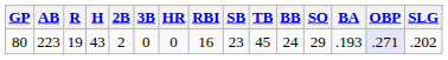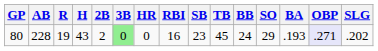 <table class="wikitable">
 <tr>
 <th><a href='#'>GP</a></th>
 <th><a href='#'>AB</a></th>
 <th><a href='#'>R</a></th>
 <th><a href='#'>H</a></th>
 <th><a href='#'>2B</a></th>
 <th><a href='#'>3B</a></th>
 <th><a href='#'>HR</a></th>
 <th><a href='#'>RBI</a></th>
 <th><a href='#'>SB</a></th>
 <th><a href='#'>TB</a></th>
 <th><a href='#'>BB</a></th>
 <th><a href='#'>SO</a></th>
 <th><a href='#'>BA</a></th>
 <th><a href='#'>OBP</a></th>
 <th><a href='#'>SLG</a></th>
 </tr>
 <tr align=center>
 <td>80</td>
-<td>223</td>
+<td>228</td>
 <td>19</td>
 <td>43</td>
 <td>2</td>
-<td>0</td>
+<td style="background: lightgreen;">0</td>
 <td>0</td>
 <td>16</td>
 <td>23</td>
 <td>45</td>
 <td>24</td>
 <td>29</td>
 <td>.193</td>
 <td style="background: lavender;">.271</td>
 <td>.202</td>
 </tr>
 </table>
